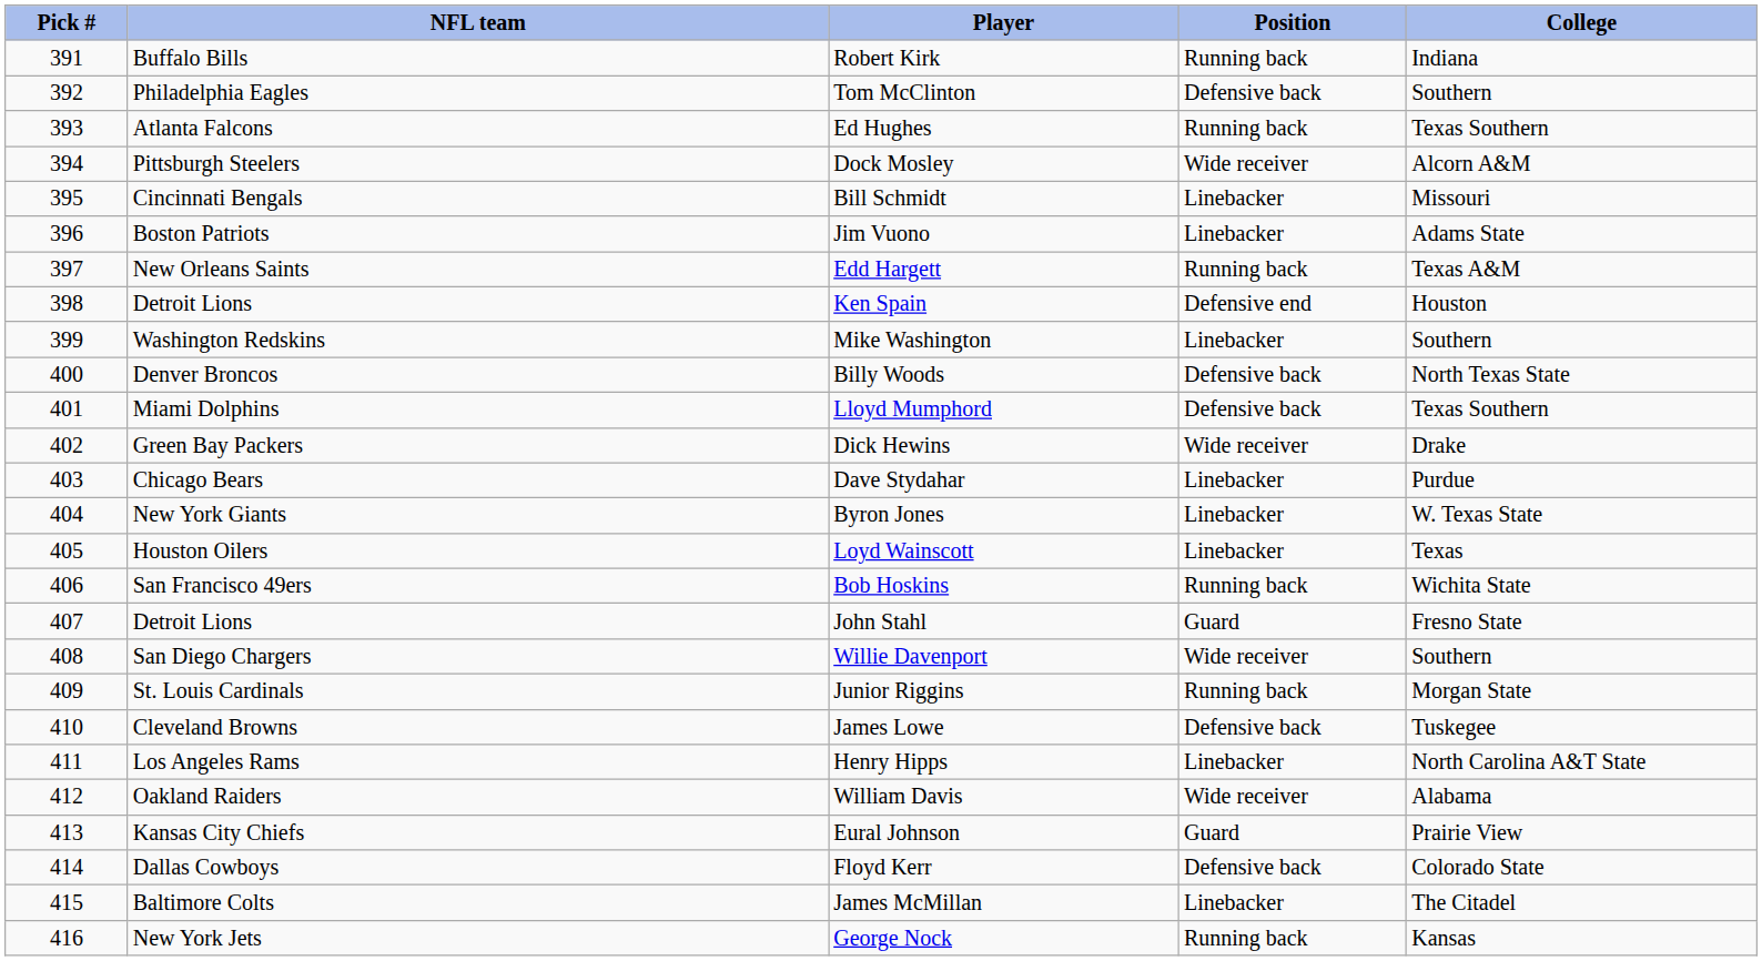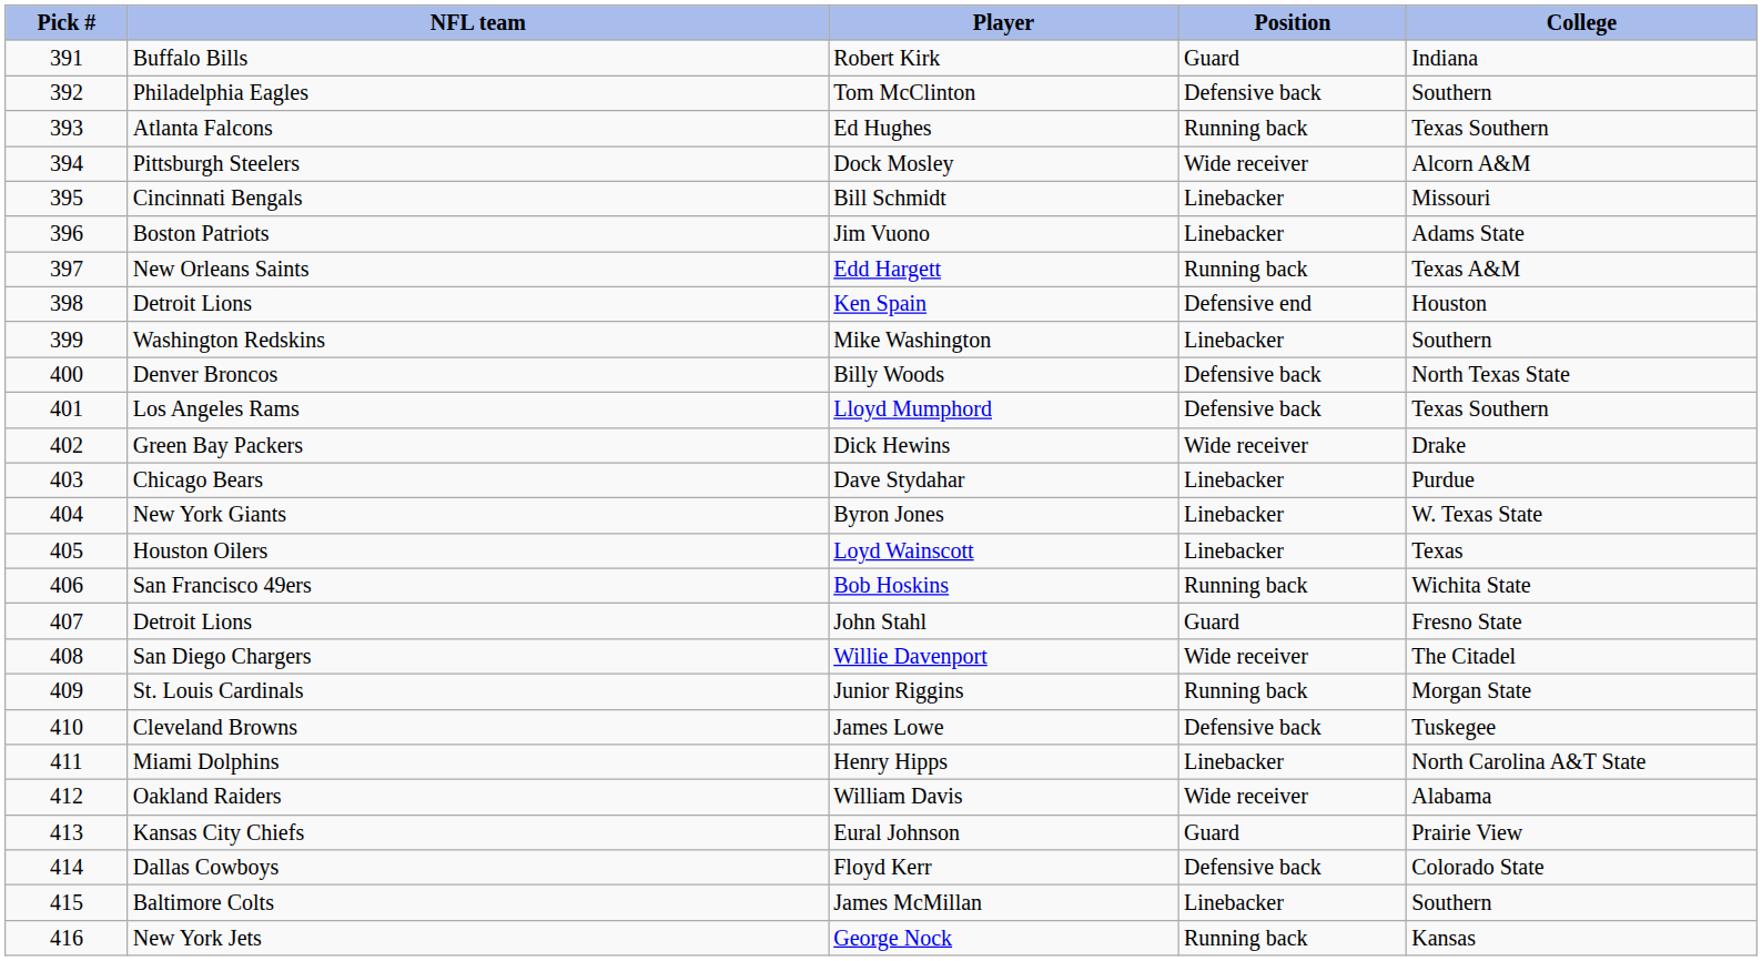 <table class="wikitable sortable sortable" style="width: 100%">
 <tr>
 <th style="background:#A8BDEC;" width=7%>Pick #</th>
 <th width=40% style="background:#A8BDEC;">NFL team</th>
 <th width=20% style="background:#A8BDEC;">Player</th>
 <th width=13% style="background:#A8BDEC;">Position</th>
 <th style="background:#A8BDEC;">College</th>
 </tr>
 <tr>
 <td align=center>391</td>
 <td>Buffalo Bills</td>
 <td>Robert Kirk</td>
-<td>Running back</td>
+<td>Guard</td>
 <td>Indiana</td>
 </tr>
 <tr>
 <td align=center>392</td>
 <td>Philadelphia Eagles</td>
 <td>Tom McClinton</td>
 <td>Defensive back</td>
 <td>Southern</td>
 </tr>
 <tr>
 <td align=center>393</td>
 <td>Atlanta Falcons</td>
 <td>Ed Hughes</td>
 <td>Running back</td>
 <td>Texas Southern</td>
 </tr>
 <tr>
 <td align=center>394</td>
 <td>Pittsburgh Steelers</td>
 <td>Dock Mosley</td>
 <td>Wide receiver</td>
 <td>Alcorn A&M</td>
 </tr>
 <tr>
 <td align=center>395</td>
 <td>Cincinnati Bengals</td>
 <td>Bill Schmidt</td>
 <td>Linebacker</td>
 <td>Missouri</td>
 </tr>
 <tr>
 <td align=center>396</td>
 <td>Boston Patriots</td>
 <td>Jim Vuono</td>
 <td>Linebacker</td>
 <td>Adams State</td>
 </tr>
 <tr>
 <td align=center>397</td>
 <td>New Orleans Saints</td>
 <td><a href='#'>Edd Hargett</a></td>
 <td>Running back</td>
 <td>Texas A&M</td>
 </tr>
 <tr>
 <td align=center>398</td>
 <td>Detroit Lions</td>
 <td><a href='#'>Ken Spain</a></td>
 <td>Defensive end</td>
 <td>Houston</td>
 </tr>
 <tr>
 <td align=center>399</td>
 <td>Washington Redskins</td>
 <td>Mike Washington</td>
 <td>Linebacker</td>
 <td>Southern</td>
 </tr>
 <tr>
 <td align=center>400</td>
 <td>Denver Broncos</td>
 <td>Billy Woods</td>
 <td>Defensive back</td>
 <td>North Texas State</td>
 </tr>
 <tr>
 <td align=center>401</td>
-<td>Miami Dolphins</td>
+<td>Los Angeles Rams</td>
 <td><a href='#'>Lloyd Mumphord</a></td>
 <td>Defensive back</td>
 <td>Texas Southern</td>
 </tr>
 <tr>
 <td align=center>402</td>
 <td>Green Bay Packers</td>
 <td>Dick Hewins</td>
 <td>Wide receiver</td>
 <td>Drake</td>
 </tr>
 <tr>
 <td align=center>403</td>
 <td>Chicago Bears</td>
 <td>Dave Stydahar</td>
 <td>Linebacker</td>
 <td>Purdue</td>
 </tr>
 <tr>
 <td align=center>404</td>
 <td>New York Giants</td>
 <td>Byron Jones</td>
 <td>Linebacker</td>
 <td>W. Texas State</td>
 </tr>
 <tr>
 <td align=center>405</td>
 <td>Houston Oilers</td>
 <td><a href='#'>Loyd Wainscott</a></td>
 <td>Linebacker</td>
 <td>Texas</td>
 </tr>
 <tr>
 <td align=center>406</td>
 <td>San Francisco 49ers</td>
 <td><a href='#'>Bob Hoskins</a></td>
 <td>Running back</td>
 <td>Wichita State</td>
 </tr>
 <tr>
 <td align=center>407</td>
 <td>Detroit Lions</td>
 <td>John Stahl</td>
 <td>Guard</td>
 <td>Fresno State</td>
 </tr>
 <tr>
 <td align=center>408</td>
 <td>San Diego Chargers</td>
 <td><a href='#'>Willie Davenport</a></td>
 <td>Wide receiver</td>
-<td>Southern</td>
+<td>The Citadel</td>
 </tr>
 <tr>
 <td align=center>409</td>
 <td>St. Louis Cardinals</td>
 <td>Junior Riggins</td>
 <td>Running back</td>
 <td>Morgan State</td>
 </tr>
 <tr>
 <td align=center>410</td>
 <td>Cleveland Browns</td>
 <td>James Lowe</td>
 <td>Defensive back</td>
 <td>Tuskegee</td>
 </tr>
 <tr>
 <td align=center>411</td>
-<td>Los Angeles Rams</td>
+<td>Miami Dolphins</td>
 <td>Henry Hipps</td>
 <td>Linebacker</td>
 <td>North Carolina A&T State</td>
 </tr>
 <tr>
 <td align=center>412</td>
 <td>Oakland Raiders</td>
 <td>William Davis</td>
 <td>Wide receiver</td>
 <td>Alabama</td>
 </tr>
 <tr>
 <td align=center>413</td>
 <td>Kansas City Chiefs</td>
 <td>Eural Johnson</td>
 <td>Guard</td>
 <td>Prairie View</td>
 </tr>
 <tr>
 <td align=center>414</td>
 <td>Dallas Cowboys</td>
 <td>Floyd Kerr</td>
 <td>Defensive back</td>
 <td>Colorado State</td>
 </tr>
 <tr>
 <td align=center>415</td>
 <td>Baltimore Colts</td>
 <td>James McMillan</td>
 <td>Linebacker</td>
-<td>The Citadel</td>
+<td>Southern</td>
 </tr>
 <tr>
 <td align=center>416</td>
 <td>New York Jets</td>
 <td><a href='#'>George Nock</a></td>
 <td>Running back</td>
 <td>Kansas</td>
 </tr>
 </table>
